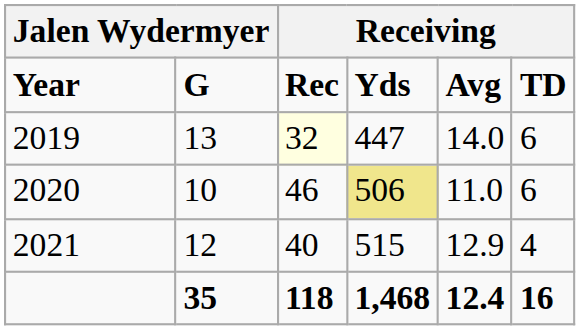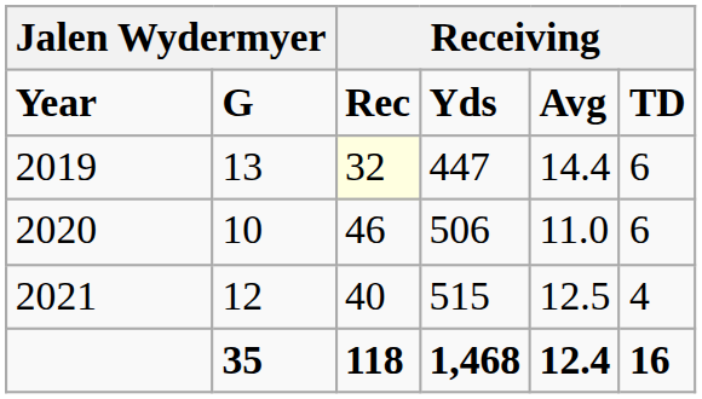 <table class="wikitable">
 <tr>
 <th colspan="2">Jalen Wydermyer</th>
 <th colspan="4">Receiving</th>
 </tr>
 <tr>
 <td><strong>Year</strong></td>
 <td><strong>G</strong></td>
 <td><strong>Rec</strong></td>
 <td><strong>Yds</strong></td>
 <td><strong>Avg</strong></td>
 <td><strong>TD</strong></td>
 </tr>
 <tr>
 <td>2019</td>
 <td>13</td>
 <td style="background: lightyellow;">32</td>
 <td>447</td>
-<td>14.0</td>
+<td>14.4</td>
 <td>6</td>
 </tr>
 <tr>
 <td>2020</td>
 <td>10</td>
 <td>46</td>
-<td style="background: khaki;">506</td>
+<td>506</td>
 <td>11.0</td>
 <td>6</td>
 </tr>
 <tr>
 <td>2021</td>
 <td>12</td>
 <td>40</td>
 <td>515</td>
-<td>12.9</td>
+<td>12.5</td>
 <td>4</td>
 </tr>
 <tr>
 <td><strong></strong></td>
 <td><strong>35</strong></td>
 <td><strong>118</strong></td>
 <td><strong>1,468</strong></td>
 <td><strong>12.4</strong></td>
 <td><strong>16</strong></td>
 </tr>
 </table>
